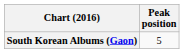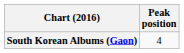 <table class="wikitable plainrowheaders" style="text-align:center;">
 <tr>
 <th>Chart (2016)</th>
 <th>Peak<br>position</th>
 </tr>
 <tr>
 <th scope="row">South Korean Albums (<a href='#'>Gaon</a>)</th>
-<td>5</td>
+<td>4</td>
 </tr>
 </table>
